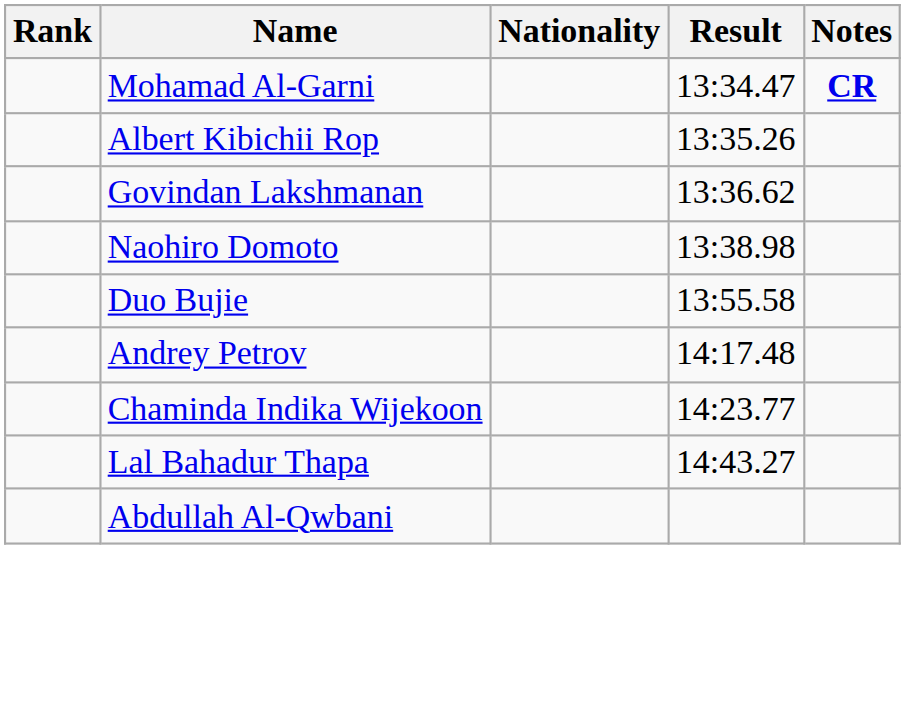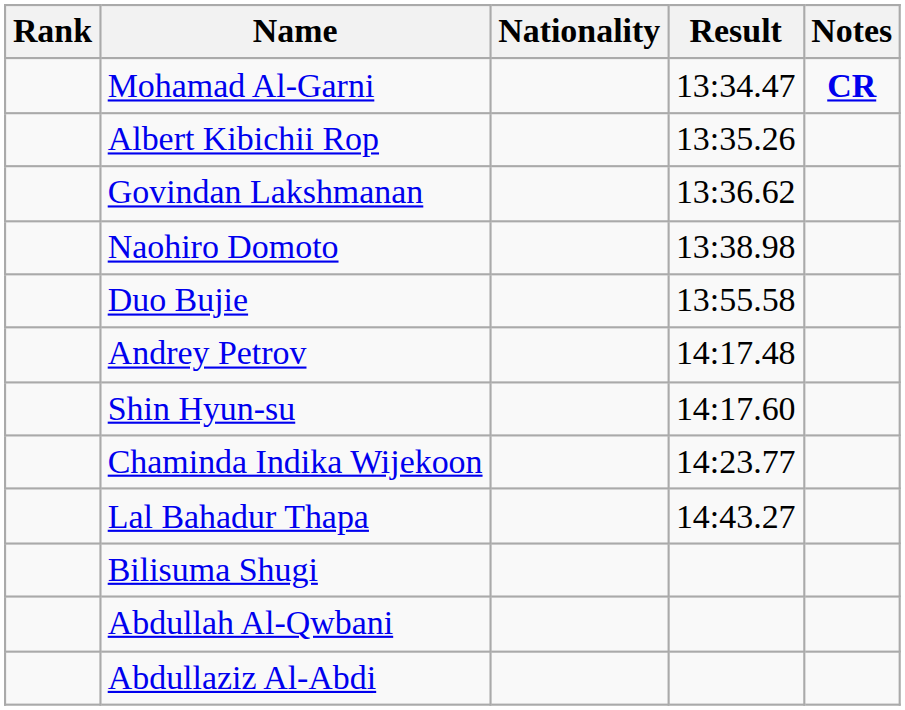 <table class="wikitable sortable" style="text-align:center">
 <tr>
 <th>Rank</th>
 <th>Name</th>
 <th>Nationality</th>
 <th>Result</th>
 <th>Notes</th>
 </tr>
 <tr>
 <td></td>
 <td align=left><a href='#'>Mohamad Al-Garni</a></td>
 <td align=left></td>
 <td>13:34.47</td>
 <td><strong><a href='#'>CR</a></strong></td>
 </tr>
 <tr>
 <td></td>
 <td align=left><a href='#'>Albert Kibichii Rop</a></td>
 <td align=left></td>
 <td>13:35.26</td>
 <td></td>
 </tr>
 <tr>
 <td></td>
 <td align=left><a href='#'>Govindan Lakshmanan</a></td>
 <td align=left></td>
 <td>13:36.62</td>
 <td></td>
 </tr>
 <tr>
 <td></td>
 <td align=left><a href='#'>Naohiro Domoto</a></td>
 <td align=left></td>
 <td>13:38.98</td>
 <td></td>
 </tr>
 <tr>
 <td></td>
 <td align=left><a href='#'>Duo Bujie</a></td>
 <td align=left></td>
 <td>13:55.58</td>
 <td></td>
 </tr>
 <tr>
 <td></td>
 <td align=left><a href='#'>Andrey Petrov</a></td>
 <td align=left></td>
 <td>14:17.48</td>
 <td></td>
 </tr>
 <tr>
 <td></td>
+<td align=left><a href='#'>Shin Hyun-su</a></td>
+<td align=left></td>
+<td>14:17.60</td>
+<td></td>
+</tr>
+<tr>
+<td></td>
 <td align=left><a href='#'>Chaminda Indika Wijekoon</a></td>
 <td align=left></td>
 <td>14:23.77</td>
 <td></td>
 </tr>
 <tr>
 <td></td>
 <td align=left><a href='#'>Lal Bahadur Thapa</a></td>
 <td align=left></td>
 <td>14:43.27</td>
 <td></td>
 </tr>
 <tr>
 <td></td>
+<td align=left><a href='#'>Bilisuma Shugi</a></td>
+<td align=left></td>
+<td></td>
+<td></td>
+</tr>
+<tr>
+<td></td>
 <td align=left><a href='#'>Abdullah Al-Qwbani</a></td>
 <td align=left></td>
 <td></td>
 <td></td>
 </tr>
+<tr>
+<td></td>
+<td align=left><a href='#'>Abdullaziz Al-Abdi</a></td>
+<td align=left></td>
+<td></td>
+<td></td>
+</tr>
 </table>
